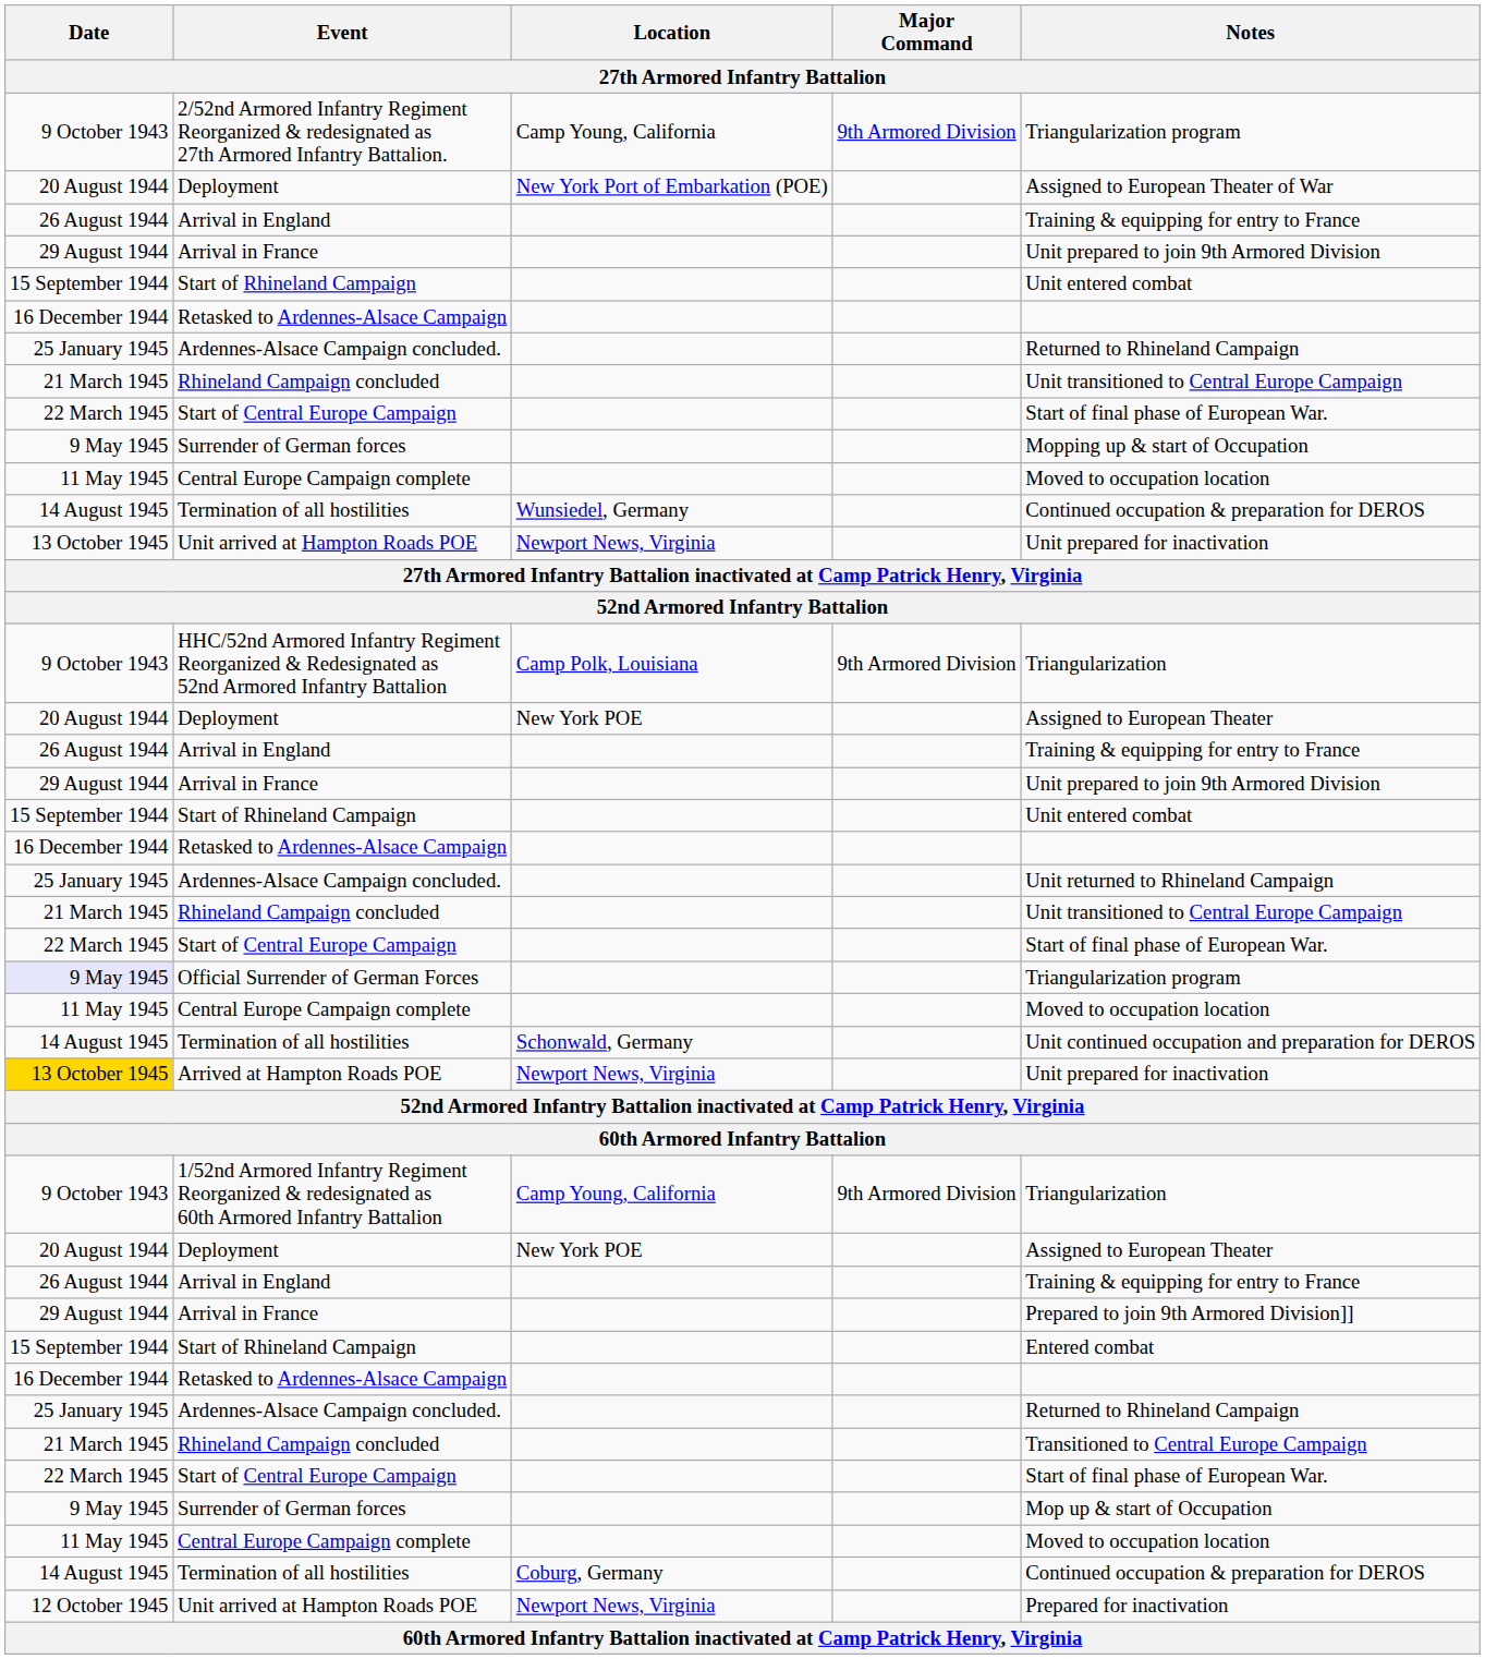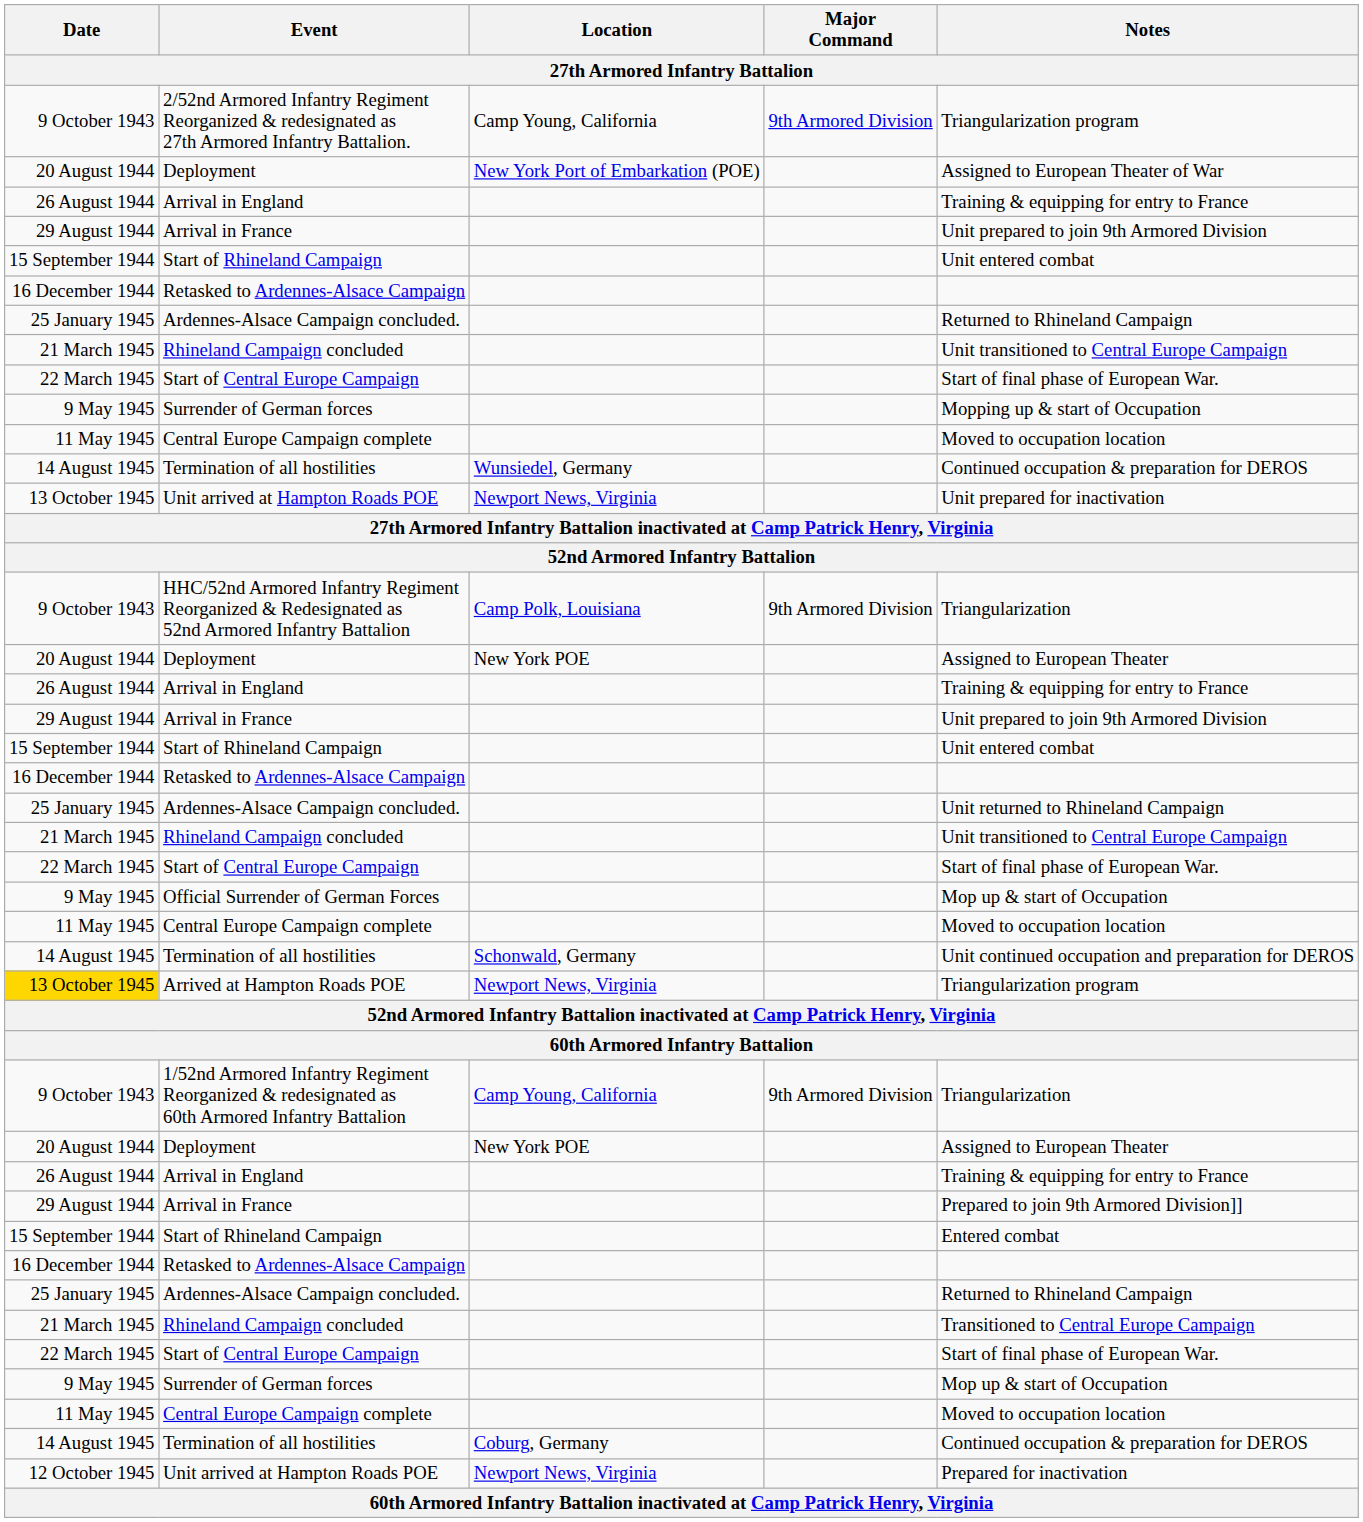 <table class="wikitable">
 <tr>
 <th>Date</th>
 <th>Event</th>
 <th>Location</th>
 <th>Major<br>Command</th>
 <th>Notes</th>
 </tr>
 <tr>
 <th colspan=5>27th Armored Infantry Battalion</th>
 </tr>
 <tr>
 <td align="right">9 October 1943</td>
 <td>2/52nd Armored Infantry Regiment<br>Reorganized & redesignated as<br>27th Armored Infantry Battalion.</td>
 <td>Camp Young, California</td>
 <td><a href='#'>9th Armored Division</a></td>
 <td>Triangularization program</td>
 </tr>
 <tr>
 <td align="right">20 August 1944</td>
 <td>Deployment</td>
 <td><a href='#'>New York Port of Embarkation</a> (POE)</td>
 <td></td>
 <td>Assigned to European Theater of War</td>
 </tr>
 <tr>
 <td align="right">26 August 1944</td>
 <td>Arrival in England</td>
 <td></td>
 <td></td>
 <td>Training & equipping for entry to France</td>
 </tr>
 <tr>
 <td align="right">29 August 1944</td>
 <td>Arrival in France</td>
 <td></td>
 <td></td>
 <td>Unit prepared to join 9th Armored Division</td>
 </tr>
 <tr>
 <td align="right">15 September 1944</td>
 <td>Start of <a href='#'>Rhineland Campaign</a></td>
 <td></td>
 <td></td>
 <td>Unit entered combat</td>
 </tr>
 <tr>
 <td align="right">16 December 1944</td>
 <td>Retasked to <a href='#'>Ardennes-Alsace Campaign</a></td>
 <td></td>
 <td></td>
 <td></td>
 </tr>
 <tr>
 <td align="right">25 January 1945</td>
 <td>Ardennes-Alsace Campaign concluded.</td>
 <td></td>
 <td></td>
 <td>Returned to Rhineland Campaign</td>
 </tr>
 <tr>
 <td align="right">21 March 1945</td>
 <td><a href='#'>Rhineland Campaign</a> concluded</td>
 <td></td>
 <td></td>
 <td>Unit transitioned to <a href='#'>Central Europe Campaign</a></td>
 </tr>
 <tr>
 <td align="right">22 March 1945</td>
 <td>Start of <a href='#'>Central Europe Campaign</a></td>
 <td></td>
 <td></td>
 <td>Start of final phase of European War.</td>
 </tr>
 <tr>
 <td align="right">9 May 1945</td>
 <td>Surrender of German forces</td>
 <td></td>
 <td></td>
 <td>Mopping up & start of Occupation</td>
 </tr>
 <tr>
 <td align="right">11 May 1945</td>
 <td>Central Europe Campaign complete</td>
 <td></td>
 <td></td>
 <td>Moved to occupation location</td>
 </tr>
 <tr>
 <td align="right">14 August 1945</td>
 <td>Termination of all hostilities</td>
 <td><a href='#'>Wunsiedel</a>, Germany</td>
 <td></td>
 <td>Continued occupation & preparation for DEROS</td>
 </tr>
 <tr>
 <td align="right">13 October 1945</td>
 <td>Unit arrived at <a href='#'>Hampton Roads POE</a></td>
 <td><a href='#'>Newport News, Virginia</a></td>
 <td></td>
 <td>Unit prepared for inactivation</td>
 </tr>
 <tr>
 <th colspan=5>27th Armored Infantry Battalion inactivated at <a href='#'>Camp Patrick Henry</a>, <a href='#'>Virginia</a></th>
 </tr>
 <tr>
 <th colspan=5>52nd Armored Infantry Battalion</th>
 </tr>
 <tr>
 <td align="right">9 October 1943</td>
 <td>HHC/52nd Armored Infantry Regiment<br>Reorganized & Redesignated as<br>52nd Armored Infantry Battalion</td>
 <td><a href='#'>Camp Polk, Louisiana</a></td>
 <td>9th Armored Division</td>
 <td>Triangularization</td>
 </tr>
 <tr>
 <td align="right">20 August 1944</td>
 <td>Deployment</td>
 <td>New York POE</td>
 <td></td>
 <td>Assigned to European Theater</td>
 </tr>
 <tr>
 <td align="right">26 August 1944</td>
 <td>Arrival in England</td>
 <td></td>
 <td></td>
 <td>Training & equipping for entry to France</td>
 </tr>
 <tr>
 <td align="right">29 August 1944</td>
 <td>Arrival in France</td>
 <td></td>
 <td></td>
 <td>Unit prepared to join 9th Armored Division</td>
 </tr>
 <tr>
 <td align="right">15 September 1944</td>
 <td>Start of Rhineland Campaign</td>
 <td></td>
 <td></td>
 <td>Unit entered combat</td>
 </tr>
 <tr>
 <td align="right">16 December 1944</td>
 <td>Retasked to <a href='#'>Ardennes-Alsace Campaign</a></td>
 <td></td>
 <td></td>
 <td></td>
 </tr>
 <tr>
 <td align="right">25 January 1945</td>
 <td>Ardennes-Alsace Campaign concluded.</td>
 <td></td>
 <td></td>
 <td>Unit returned to Rhineland Campaign</td>
 </tr>
 <tr>
 <td align="right">21 March 1945</td>
 <td><a href='#'>Rhineland Campaign</a> concluded</td>
 <td></td>
 <td></td>
 <td>Unit transitioned to <a href='#'>Central Europe Campaign</a></td>
 </tr>
 <tr>
 <td align="right">22 March 1945</td>
 <td>Start of <a href='#'>Central Europe Campaign</a></td>
 <td></td>
 <td></td>
 <td>Start of final phase of European War.</td>
 </tr>
 <tr>
-<td align="right" style="background: lavender;">9 May 1945</td>
+<td align="right">9 May 1945</td>
 <td>Official Surrender of German Forces</td>
 <td></td>
 <td></td>
-<td>Triangularization program</td>
+<td>Mop up & start of Occupation</td>
 </tr>
 <tr>
 <td align="right">11 May 1945</td>
 <td>Central Europe Campaign complete</td>
 <td></td>
 <td></td>
 <td>Moved to occupation location</td>
 </tr>
 <tr>
 <td align="right">14 August 1945</td>
 <td>Termination of all hostilities</td>
 <td><a href='#'>Schonwald</a>, Germany</td>
 <td></td>
 <td>Unit continued occupation and preparation for DEROS</td>
 </tr>
 <tr>
 <td align="right" style="background: gold;">13 October 1945</td>
 <td>Arrived at Hampton Roads POE</td>
 <td><a href='#'>Newport News, Virginia</a></td>
 <td></td>
-<td>Unit prepared for inactivation</td>
+<td>Triangularization program</td>
 </tr>
 <tr>
 <th colspan=5>52nd Armored Infantry Battalion inactivated at <a href='#'>Camp Patrick Henry</a>, <a href='#'>Virginia</a></th>
 </tr>
 <tr>
 <th colspan=5>60th Armored Infantry Battalion</th>
 </tr>
 <tr>
 <td align="right">9 October 1943</td>
 <td>1/52nd Armored Infantry Regiment<br>Reorganized & redesignated as<br>60th Armored Infantry Battalion</td>
 <td><a href='#'>Camp Young, California</a></td>
 <td>9th Armored Division</td>
 <td>Triangularization</td>
 </tr>
 <tr>
 <td align="right">20 August 1944</td>
 <td>Deployment</td>
 <td>New York POE</td>
 <td></td>
 <td>Assigned to European Theater</td>
 </tr>
 <tr>
 <td align="right">26 August 1944</td>
 <td>Arrival in England</td>
 <td></td>
 <td></td>
 <td>Training & equipping for entry to France</td>
 </tr>
 <tr>
 <td align="right">29 August 1944</td>
 <td>Arrival in France</td>
 <td></td>
 <td></td>
 <td>Prepared to join 9th Armored Division]]</td>
 </tr>
 <tr>
 <td align="right">15 September 1944</td>
 <td>Start of Rhineland Campaign</td>
 <td></td>
 <td></td>
 <td>Entered combat</td>
 </tr>
 <tr>
 <td align="right">16 December 1944</td>
 <td>Retasked to <a href='#'>Ardennes-Alsace Campaign</a></td>
 <td></td>
 <td></td>
 <td></td>
 </tr>
 <tr>
 <td align="right">25 January 1945</td>
 <td>Ardennes-Alsace Campaign concluded.</td>
 <td></td>
 <td></td>
 <td>Returned to Rhineland Campaign</td>
 </tr>
 <tr>
 <td align="right">21 March 1945</td>
 <td><a href='#'>Rhineland Campaign</a> concluded</td>
 <td></td>
 <td></td>
 <td>Transitioned to <a href='#'>Central Europe Campaign</a></td>
 </tr>
 <tr>
 <td align="right">22 March 1945</td>
 <td>Start of <a href='#'>Central Europe Campaign</a></td>
 <td></td>
 <td></td>
 <td>Start of final phase of European War.</td>
 </tr>
 <tr>
 <td align="right">9 May 1945</td>
 <td>Surrender of German forces</td>
 <td></td>
 <td></td>
 <td>Mop up & start of Occupation</td>
 </tr>
 <tr>
 <td align="right">11 May 1945</td>
 <td><a href='#'>Central Europe Campaign</a> complete</td>
 <td></td>
 <td></td>
 <td>Moved to occupation location</td>
 </tr>
 <tr>
 <td align="right">14 August 1945</td>
 <td>Termination of all hostilities</td>
 <td><a href='#'>Coburg</a>, Germany</td>
 <td></td>
 <td>Continued occupation & preparation for DEROS</td>
 </tr>
 <tr>
 <td align="right">12 October 1945</td>
 <td>Unit arrived at Hampton Roads POE</td>
 <td><a href='#'>Newport News, Virginia</a></td>
 <td></td>
 <td>Prepared for inactivation</td>
 </tr>
 <tr>
 <th colspan=5>60th Armored Infantry Battalion inactivated at <a href='#'>Camp Patrick Henry</a>, <a href='#'>Virginia</a></th>
 </tr>
 </table>
